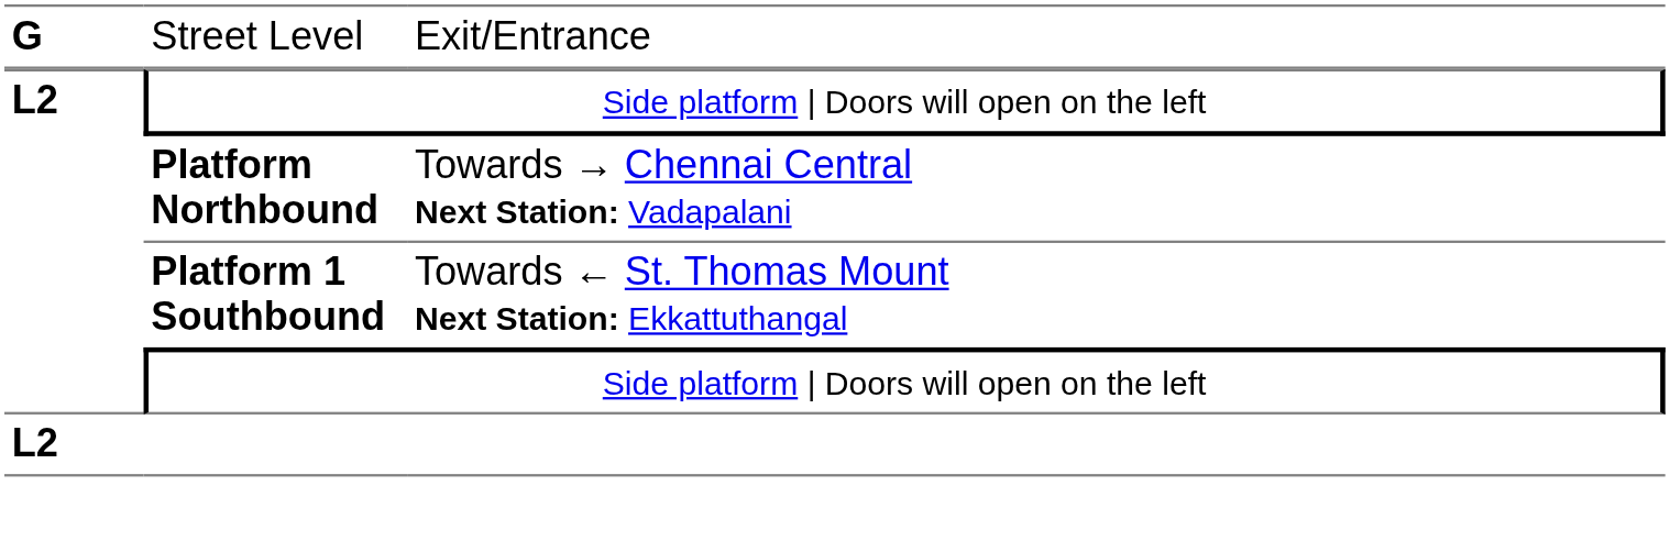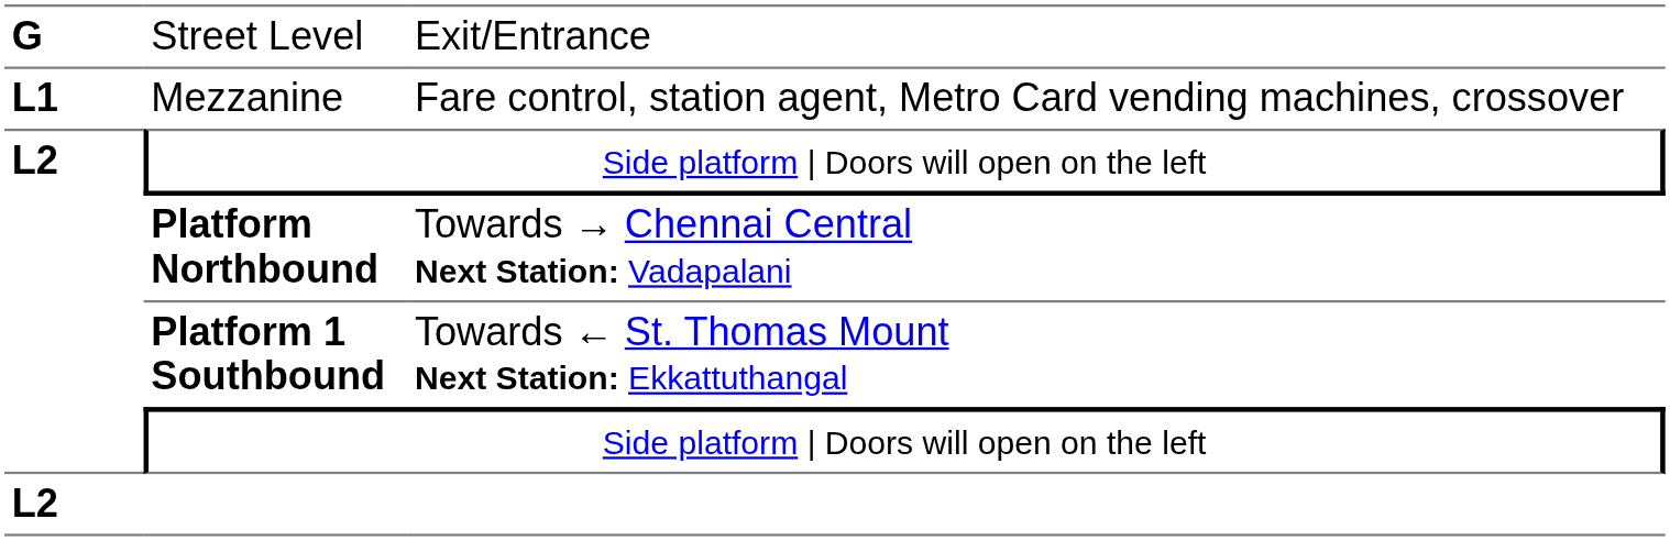 <table table border=0 cellspacing=0 cellpadding=3>
 <tr>
 <td style="border-bottom:solid 1px gray;border-top:solid 1px gray;" width=50 valign=top><strong>G</strong></td>
 <td style="border-top:solid 1px gray;border-bottom:solid 1px gray;" width=100 valign=top>Street Level</td>
 <td style="border-top:solid 1px gray;border-bottom:solid 1px gray;" width=500 valign=top>Exit/Entrance</td>
+</tr>
+<tr>
+<td valign=top><strong>L1</strong></td>
+<td valign=top>Mezzanine</td>
+<td valign=top>Fare control, station agent, Metro Card vending machines, crossover<br></td>
 </tr>
 <tr>
 <td style="border-top:solid 1px gray;border-bottom:solid 1px gray;" width=50 rowspan=4 valign=top><strong>L2</strong></td>
 <td style="border-top:solid 1px gray;border-right:solid 2px black;border-left:solid 2px black;border-bottom:solid 2px black;text-align:center;" colspan=2><small><a href='#'>Side platform</a> | Doors will open on the left </small></td>
 </tr>
 <tr>
 <td style="border-bottom:solid 1px gray;" width=100><span><strong>Platform </strong><br><strong>Northbound</strong></span></td>
 <td style="border-bottom:solid 1px gray;" width=500>Towards → <a href='#'>Chennai Central</a><br><small><strong>Next Station:</strong> <a href='#'>Vadapalani</a></small></td>
 </tr>
 <tr>
 <td><span><strong>Platform 1</strong><br><strong>Southbound</strong></span></td>
 <td><span></span>Towards ← <a href='#'>St. Thomas Mount</a><br><small><strong>Next Station:</strong> <a href='#'>Ekkattuthangal</a></small></td>
 </tr>
 <tr>
 <td style="border-top:solid 2px black;border-right:solid 2px black;border-left:solid 2px black;border-bottom:solid 1px gray;text-align:center;" colspan=2><small><a href='#'>Side platform</a> | Doors will open on the left </small></td>
 </tr>
 <tr>
 <td style="border-bottom:solid 1px gray;" width=50 rowspan=2 valign=top><strong>L2</strong></td>
 <td style="border-bottom:solid 1px gray;" width=100></td>
 <td style="border-bottom:solid 1px gray;" width=500></td>
 </tr>
 <tr>
 </tr>
 </table>
